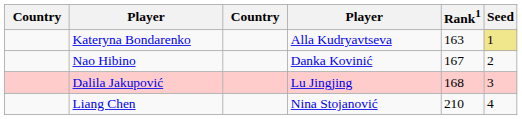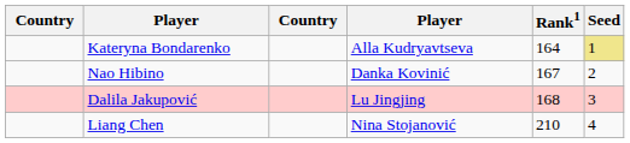 <table class="sortable wikitable">
 <tr>
 <th width="70">Country</th>
 <th width="175">Player</th>
 <th width="70">Country</th>
 <th width="175">Player</th>
 <th>Rank<sup>1</sup></th>
 <th>Seed</th>
 </tr>
 <tr>
 <td></td>
 <td><a href='#'>Kateryna Bondarenko</a></td>
 <td></td>
 <td><a href='#'>Alla Kudryavtseva</a></td>
-<td>163</td>
+<td>164</td>
 <td style="background: khaki;">1</td>
 </tr>
 <tr>
 <td></td>
 <td><a href='#'>Nao Hibino</a></td>
 <td></td>
 <td><a href='#'>Danka Kovinić</a></td>
 <td>167</td>
 <td>2</td>
 </tr>
 <tr style="background:#fcc;">
 <td></td>
 <td><a href='#'>Dalila Jakupović</a></td>
 <td></td>
 <td><a href='#'>Lu Jingjing</a></td>
 <td>168</td>
 <td>3</td>
 </tr>
 <tr>
 <td></td>
 <td><a href='#'>Liang Chen</a></td>
 <td></td>
 <td><a href='#'>Nina Stojanović</a></td>
 <td>210</td>
 <td>4</td>
 </tr>
 </table>
